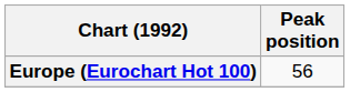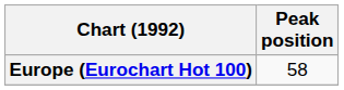 <table class="wikitable sortable plainrowheaders" style="text-align:center">
 <tr>
 <th>Chart (1992)</th>
 <th>Peak<br>position</th>
 </tr>
 <tr>
 </tr>
 <tr>
 <th scope="row">Europe (<a href='#'>Eurochart Hot 100</a>)</th>
-<td>56</td>
+<td>58</td>
 </tr>
 <tr>
 </tr>
 <tr>
 </tr>
 <tr>
 </tr>
 <tr>
 </tr>
 </table>
